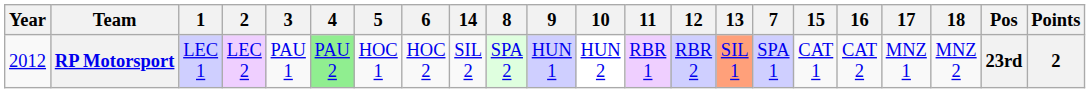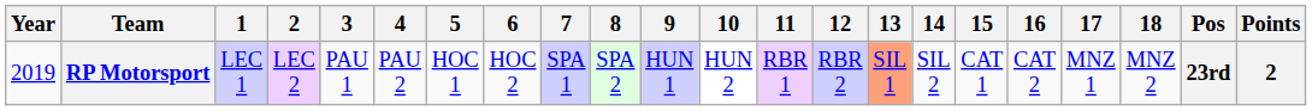 <table class="wikitable" style="text-align:center; font-size:85%">
 <tr>
 <th>Year</th>
 <th>Team</th>
 <th>1</th>
 <th>2</th>
 <th>3</th>
 <th>4</th>
 <th>5</th>
 <th>6</th>
-<th>14</th>
+<th>7</th>
 <th>8</th>
 <th>9</th>
 <th>10</th>
 <th>11</th>
 <th>12</th>
 <th>13</th>
-<th>7</th>
+<th>14</th>
 <th>15</th>
 <th>16</th>
 <th>17</th>
 <th>18</th>
 <th>Pos</th>
 <th>Points</th>
 </tr>
 <tr>
-<td><a href='#'>2012</a></td>
+<td><a href='#'>2019</a></td>
 <th nowrap><a href='#'>RP Motorsport</a></th>
 <td style="background:#CFCFFF"><a href='#'>LEC<br>1</a><br></td>
 <td style="background:#EFCFFF"><a href='#'>LEC<br>2</a><br></td>
 <td><a href='#'>PAU<br>1</a></td>
-<td style="background: lightgreen;"><a href='#'>PAU<br>2</a></td>
+<td><a href='#'>PAU<br>2</a></td>
 <td><a href='#'>HOC<br>1</a></td>
 <td><a href='#'>HOC<br>2</a></td>
-<td><a href='#'>SIL<br>2</a></td>
+<td style="background:#CFCFFF"><a href='#'>SPA<br>1</a><br></td>
 <td style="background:#DFFFDF"><a href='#'>SPA<br>2</a><br></td>
 <td style="background:#CFCFFF"><a href='#'>HUN<br>1</a><br></td>
 <td style="background:#FFFFFF"><a href='#'>HUN<br>2</a><br></td>
 <td style="background:#EFCFFF"><a href='#'>RBR<br>1</a><br></td>
 <td style="background:#CFCFFF"><a href='#'>RBR<br>2</a><br></td>
 <td style="background: lightsalmon;"><a href='#'>SIL<br>1</a></td>
-<td style="background:#CFCFFF"><a href='#'>SPA<br>1</a><br></td>
+<td><a href='#'>SIL<br>2</a></td>
 <td><a href='#'>CAT<br>1</a></td>
 <td><a href='#'>CAT<br>2</a></td>
 <td><a href='#'>MNZ<br>1</a></td>
 <td><a href='#'>MNZ<br>2</a></td>
 <th>23rd</th>
 <th>2</th>
 </tr>
 </table>
